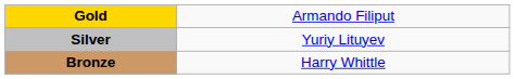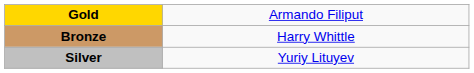 <table class="wikitable" style="text-align:center; " width="35%">
 <tr>
 <td bgcolor="gold"><strong>Gold</strong></td>
 <td><a href='#'>Armando Filiput</a><br>  <small><em></em></small></td>
 </tr>
 <tr>
+<td bgcolor="CC9966"><strong>Bronze</strong></td>
+<td><a href='#'>Harry Whittle</a><br>  <small><em></em></small></td>
+</tr>
+<tr>
 <td bgcolor="silver"><strong>Silver</strong></td>
 <td><a href='#'>Yuriy Lituyev</a><br>  <small><em></em></small></td>
 </tr>
-<tr>
-<td bgcolor="CC9966"><strong>Bronze</strong></td>
-<td><a href='#'>Harry Whittle</a><br>  <small><em></em></small></td>
-</tr>
 </table>
